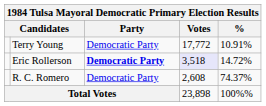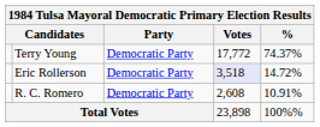 <table class="wikitable">
 <tr>
 <th colspan="5"><strong>1984 Tulsa Mayoral Democratic Primary Election Results</strong></th>
 </tr>
 <tr>
 <th colspan="2">Candidates</th>
 <th>Party</th>
 <th>Votes</th>
 <th>%</th>
 </tr>
 <tr>
 <td></td>
 <td>Terry Young</td>
 <td><a href='#'>Democratic Party</a></td>
 <td>17,772</td>
-<td>10.91%</td>
+<td>74.37%</td>
 </tr>
 <tr>
 <td></td>
 <td>Eric Rollerson</td>
-<td><strong><a href='#'>Democratic Party</a></strong></td>
+<td><a href='#'>Democratic Party</a></td>
 <td style="background: lavender;">3,518</td>
 <td>14.72%</td>
 </tr>
 <tr>
 <td></td>
 <td>R. C. Romero</td>
 <td><a href='#'>Democratic Party</a></td>
 <td>2,608</td>
-<td>74.37%</td>
+<td>10.91%</td>
 </tr>
 <tr>
 <th colspan="3"><strong>Total Votes</strong></th>
 <td>23,898</td>
 <td>100%%</td>
 </tr>
 </table>
